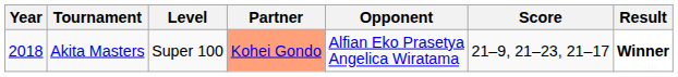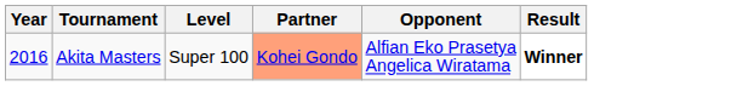 <table class="sortable wikitable" style="font-size: 90%;">
 <tr>
 <th>Year</th>
 <th>Tournament</th>
 <th>Level</th>
 <th>Partner</th>
 <th>Opponent</th>
-<th>Score</th>
 <th>Result</th>
 </tr>
 <tr>
-<td align="center"><a href='#'>2018</a></td>
+<td align="center"><a href='#'>2016</a></td>
 <td align="left"><a href='#'>Akita Masters</a></td>
 <td align="left">Super 100</td>
 <td align="left" style="background: lightsalmon;"> <a href='#'>Kohei Gondo</a></td>
 <td align="left"> <a href='#'>Alfian Eko Prasetya</a><br> <a href='#'>Angelica Wiratama</a></td>
-<td align="left">21–9, 21–23, 21–17</td>
 <td style="text-align:left; background:white"><strong> Winner</strong></td>
 </tr>
 </table>
